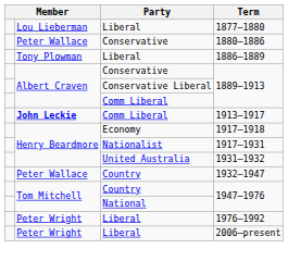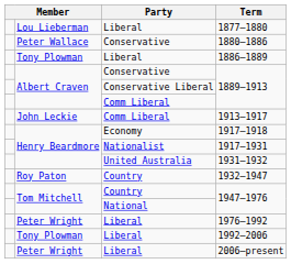 <table class="wikitable">
 <tr>
 <th colspan="2">Member</th>
 <th>Party</th>
 <th>Term</th>
 </tr>
 <tr>
 <td> </td>
 <td><a href='#'>Lou Lieberman</a></td>
 <td>Liberal</td>
 <td>1877–1880</td>
 </tr>
 <tr>
 <td> </td>
 <td><a href='#'>Peter Wallace</a></td>
 <td>Conservative</td>
 <td>1880–1886</td>
 </tr>
 <tr>
 <td> </td>
 <td><a href='#'>Tony Plowman</a></td>
 <td>Liberal</td>
 <td>1886–1889</td>
 </tr>
 <tr>
 <td> </td>
 <td rowspan=3><a href='#'>Albert Craven</a></td>
 <td>Conservative</td>
 <td rowspan=3>1889–1913</td>
 </tr>
 <tr>
 <td> </td>
 <td>Conservative Liberal</td>
 </tr>
 <tr>
 <td> </td>
 <td><a href='#'>Comm Liberal</a></td>
 </tr>
 <tr>
 <td> </td>
-<td><strong><a href='#'>John Leckie</a></strong></td>
+<td><a href='#'>John Leckie</a></td>
 <td><a href='#'>Comm Liberal</a></td>
 <td>1913–1917</td>
 </tr>
 <tr>
 <td> </td>
 <td rowspan=3><a href='#'>Henry Beardmore</a></td>
 <td>Economy</td>
 <td>1917–1918</td>
 </tr>
 <tr>
 <td> </td>
 <td><a href='#'>Nationalist</a></td>
 <td>1917–1931</td>
 </tr>
 <tr>
 <td> </td>
 <td><a href='#'>United Australia</a></td>
 <td>1931–1932</td>
 </tr>
 <tr>
 <td> </td>
-<td><a href='#'>Peter Wallace</a></td>
+<td><a href='#'>Roy Paton</a></td>
 <td><a href='#'>Country</a></td>
 <td>1932–1947</td>
 </tr>
 <tr>
 <td> </td>
 <td rowspan="2"><a href='#'>Tom Mitchell</a></td>
 <td><a href='#'>Country</a></td>
 <td rowspan="2">1947–1976</td>
 </tr>
 <tr>
 <td> </td>
 <td><a href='#'>National</a></td>
 </tr>
 <tr>
 <td> </td>
 <td><a href='#'>Peter Wright</a></td>
 <td><a href='#'>Liberal</a></td>
 <td>1976–1992</td>
 </tr>
 <tr>
 <td> </td>
+<td><a href='#'>Tony Plowman</a></td>
+<td><a href='#'>Liberal</a></td>
+<td>1992–2006</td>
+</tr>
+<tr>
+<td> </td>
 <td><a href='#'>Peter Wright</a></td>
 <td><a href='#'>Liberal</a></td>
 <td>2006–present</td>
 </tr>
 </table>
